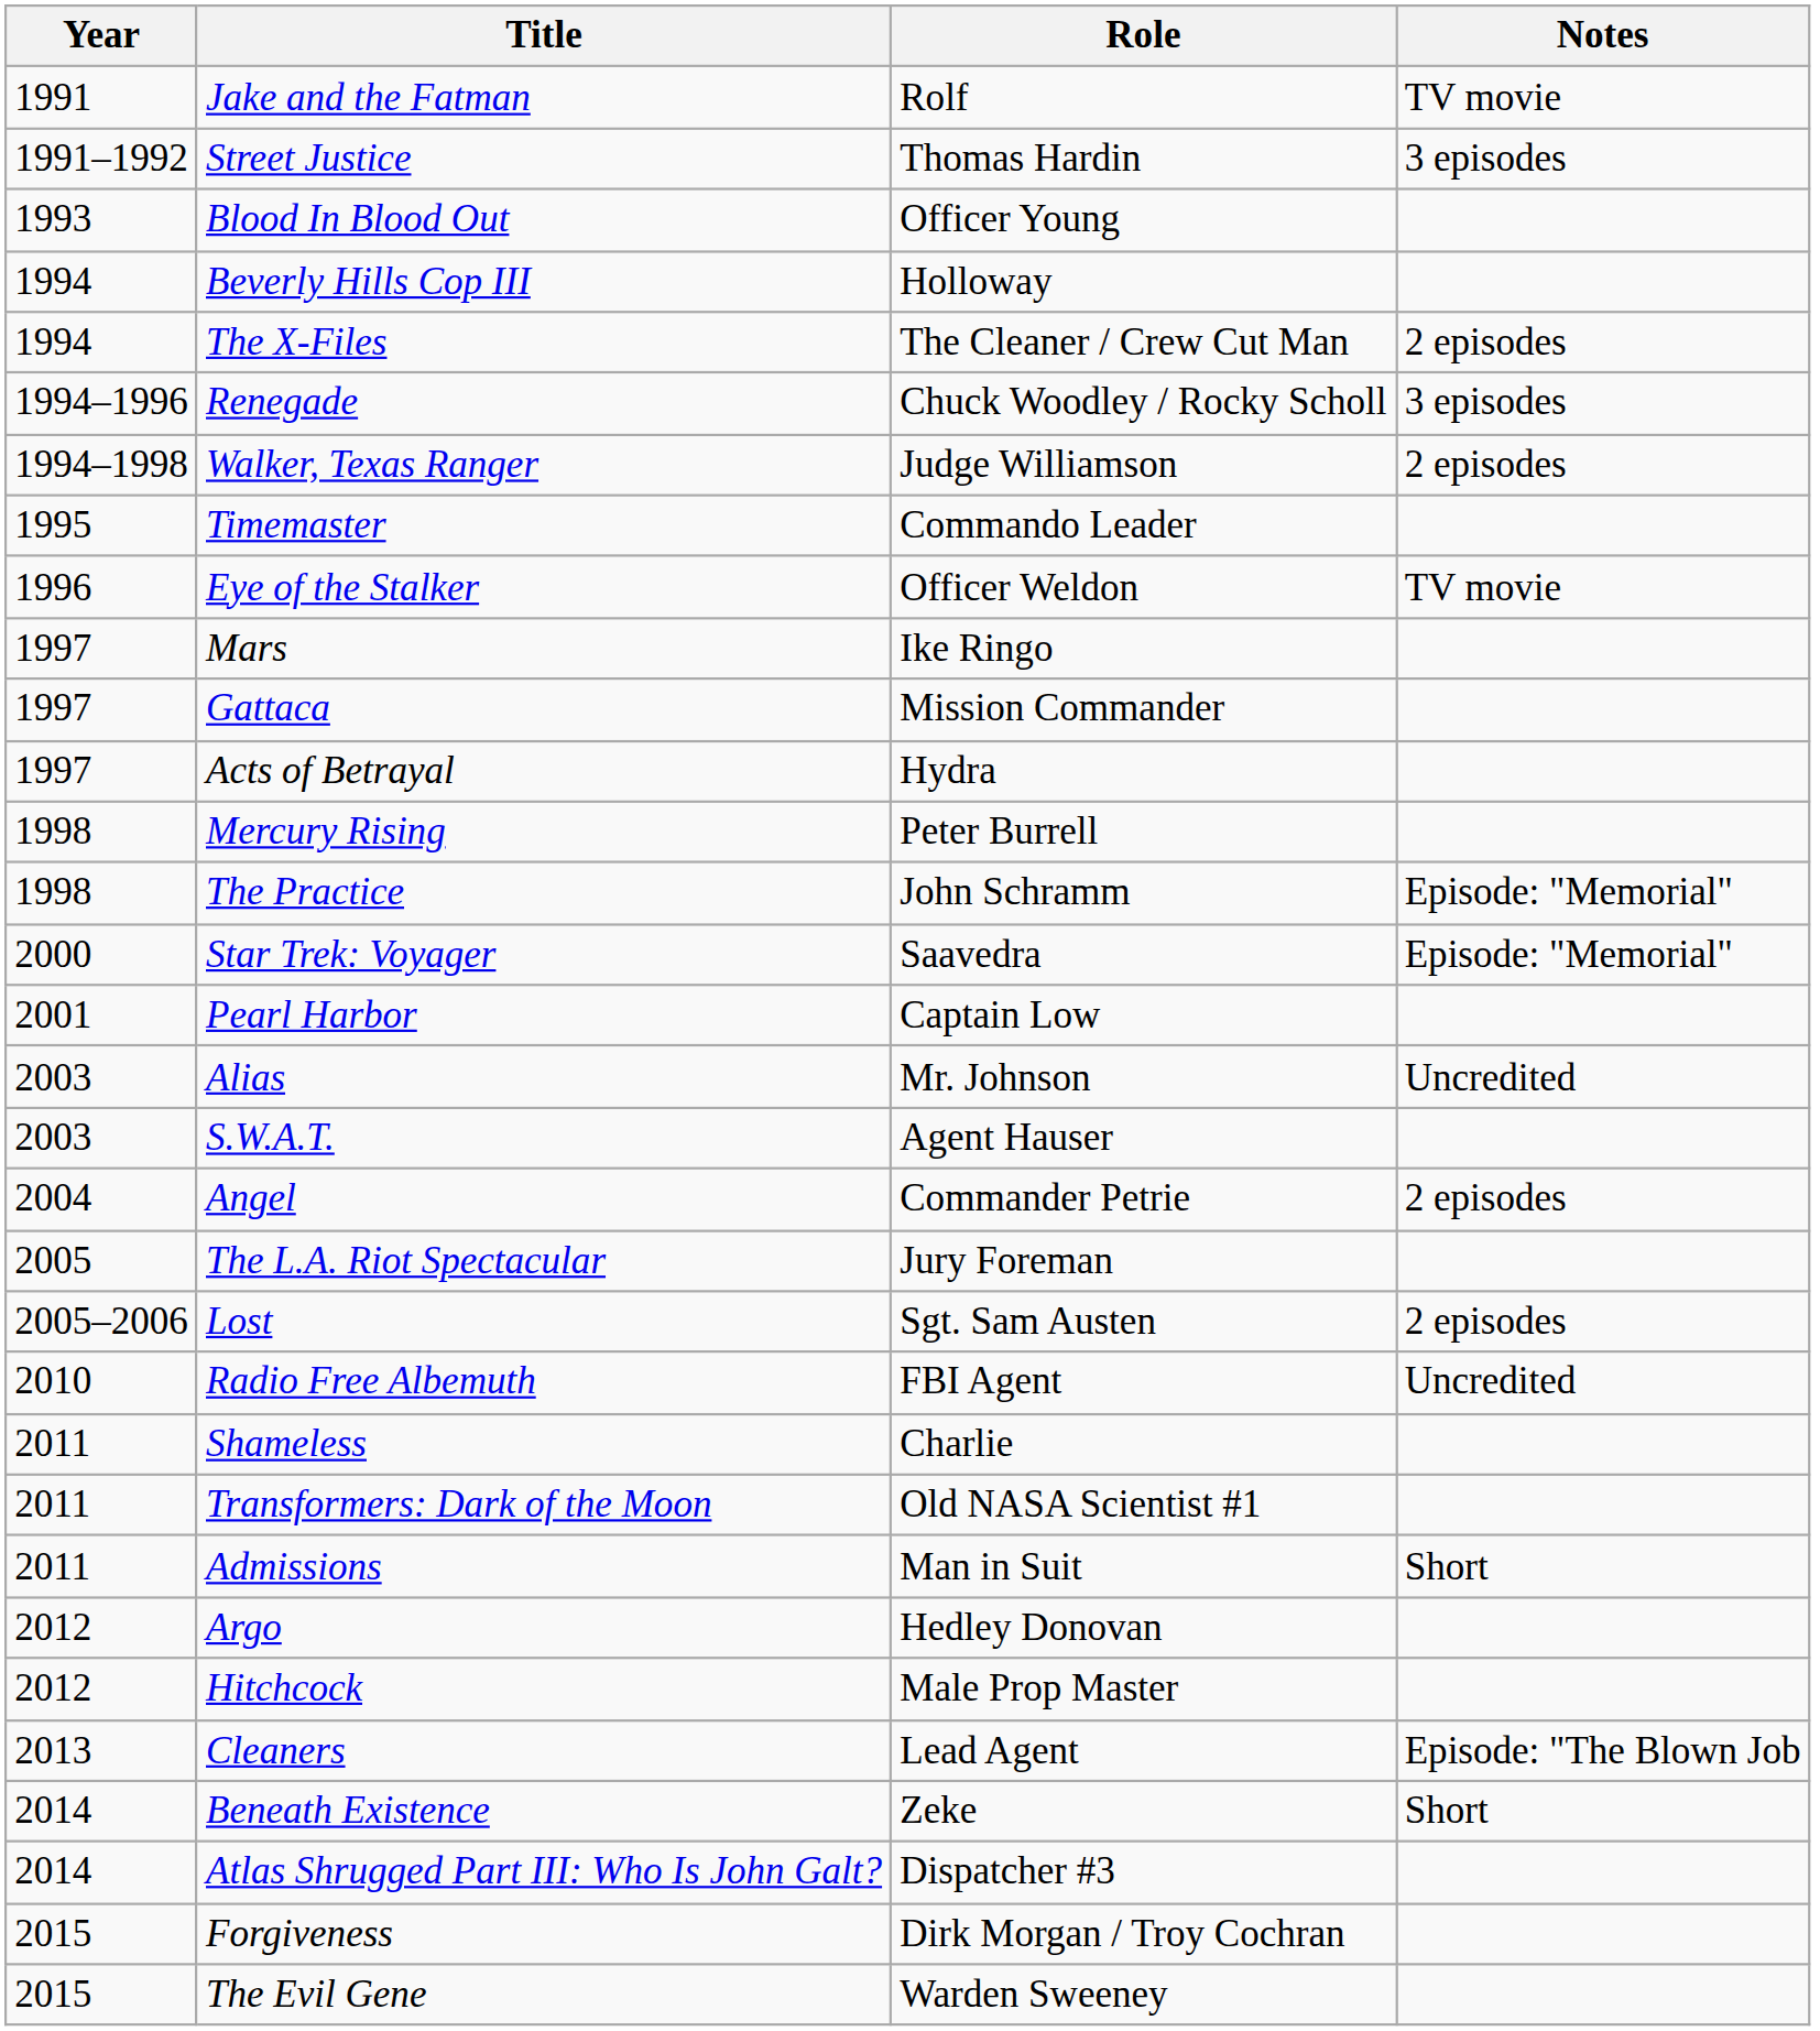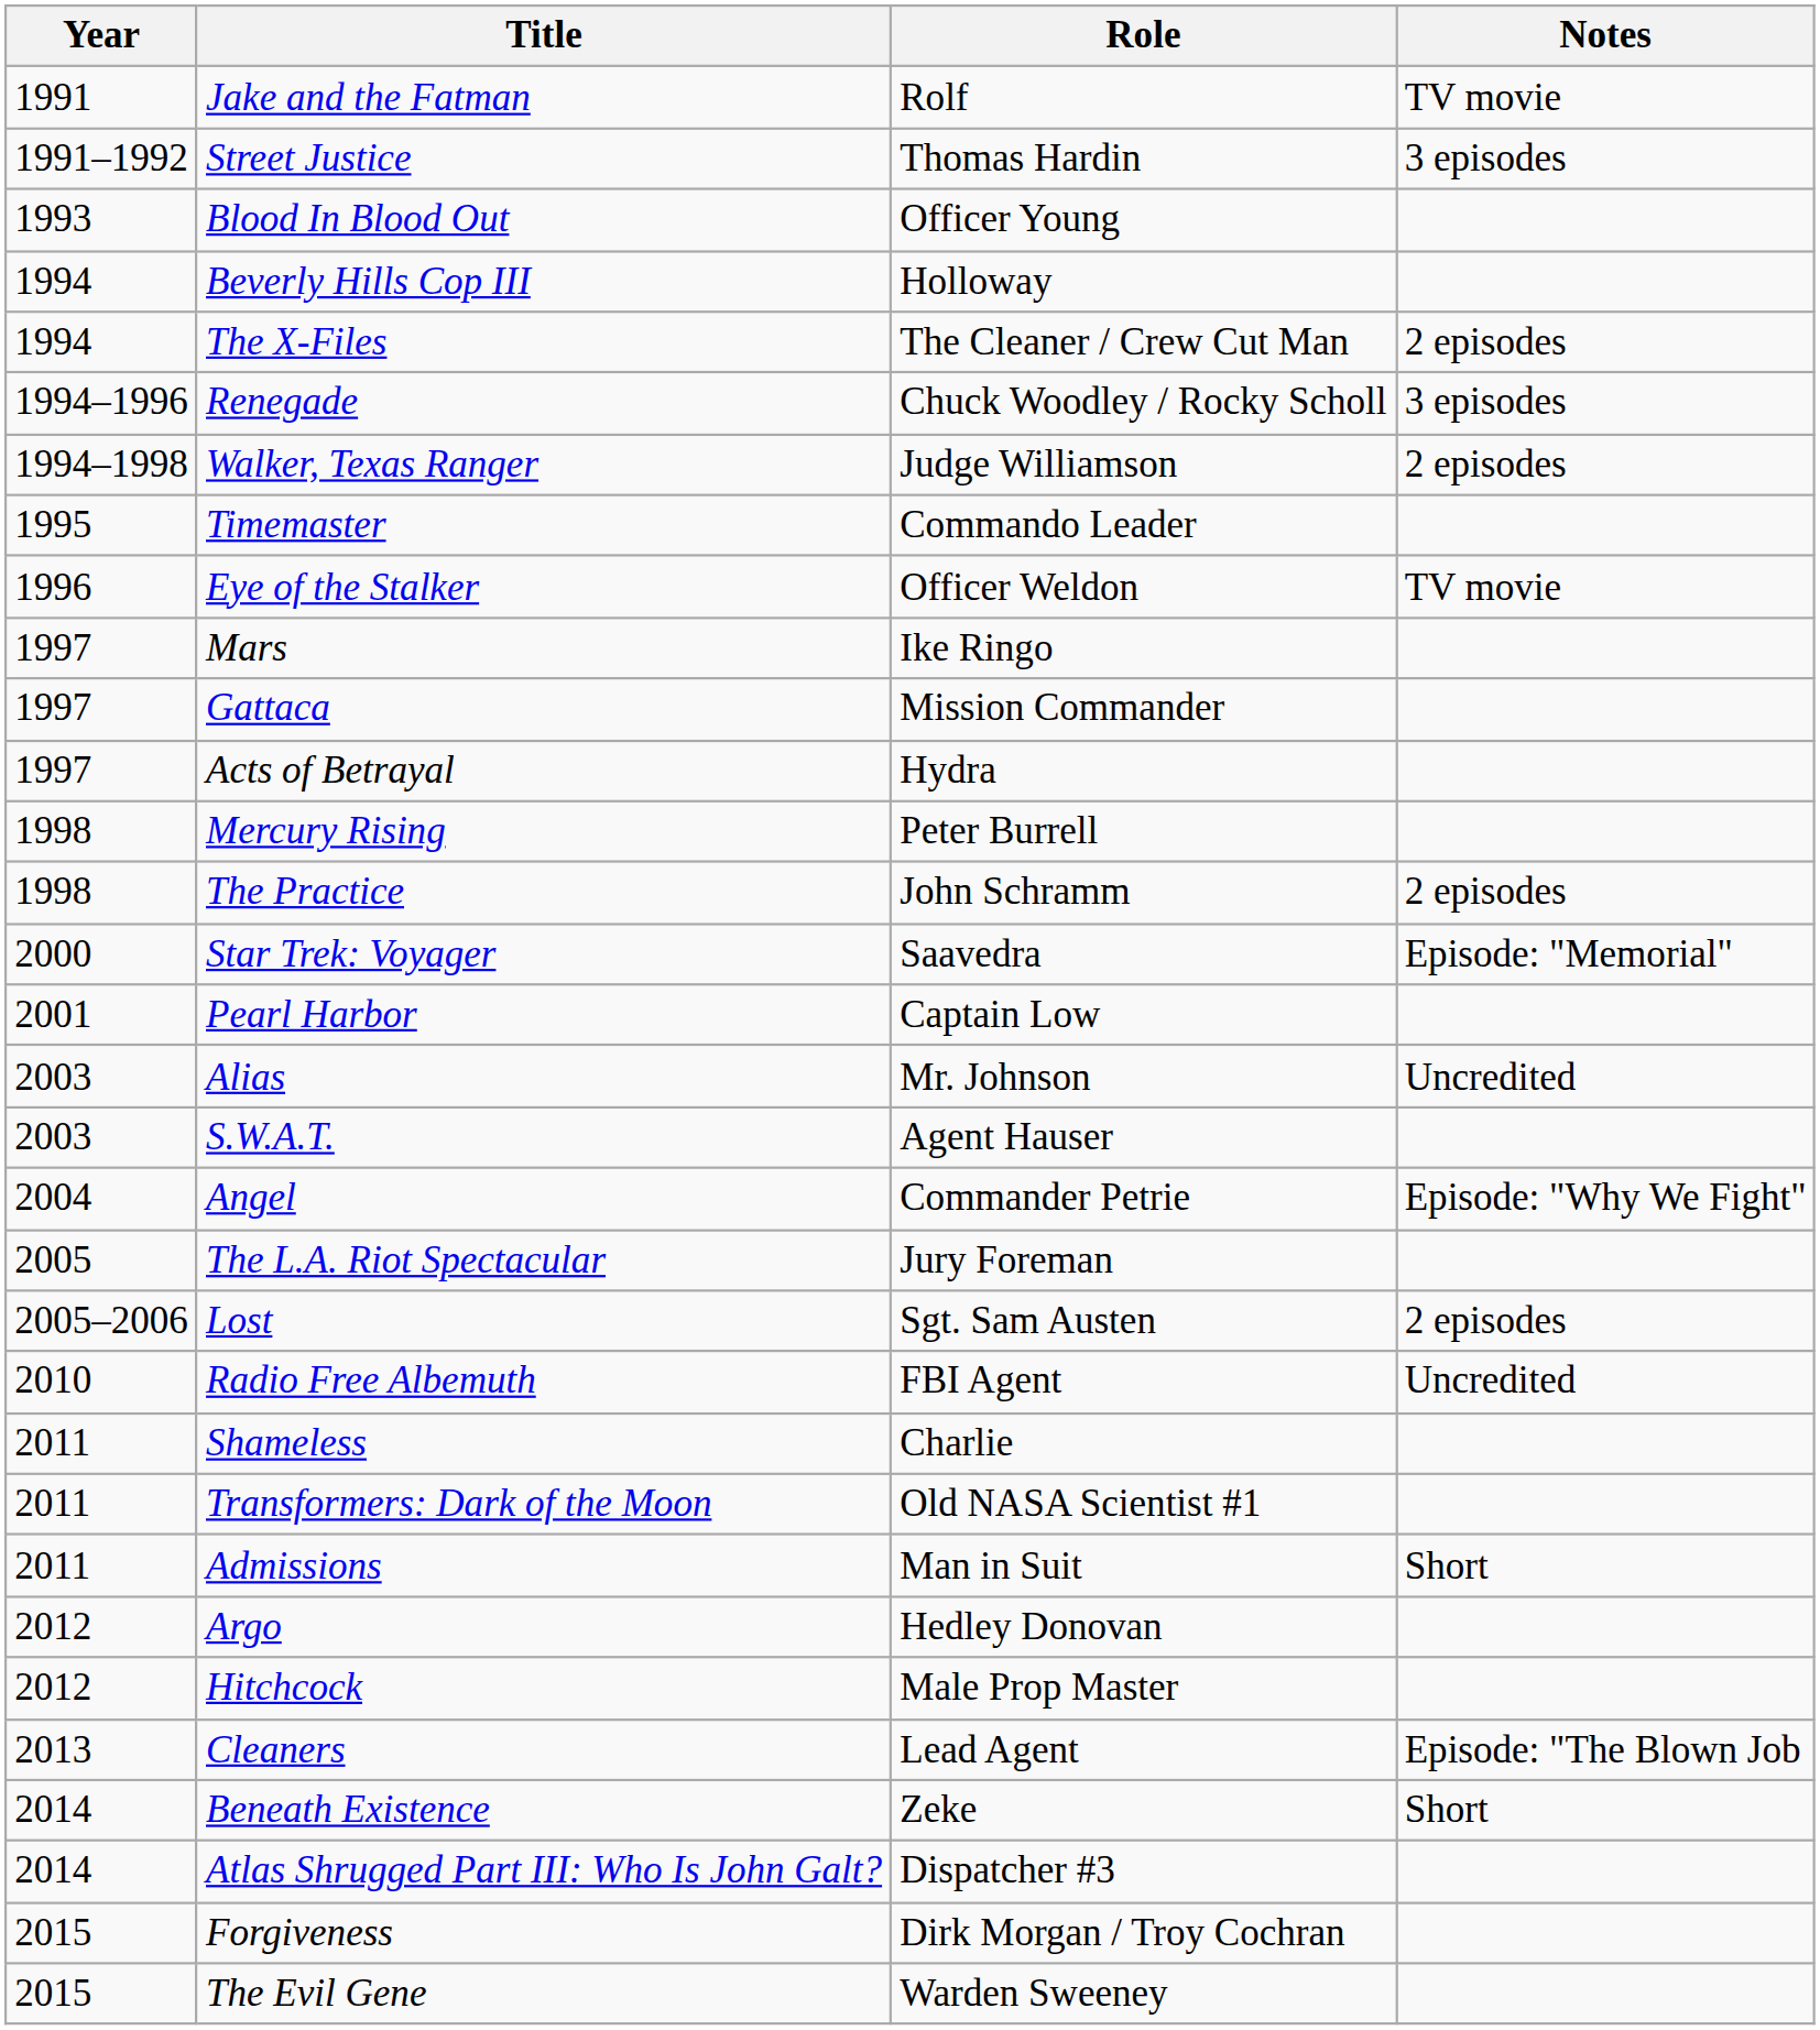 <table class="wikitable">
 <tr>
 <th>Year</th>
 <th>Title</th>
 <th>Role</th>
 <th>Notes</th>
 </tr>
 <tr>
 <td>1991</td>
 <td><em><a href='#'>Jake and the Fatman</a></em></td>
 <td>Rolf</td>
 <td>TV movie</td>
 </tr>
 <tr>
 <td>1991–1992</td>
 <td><em><a href='#'>Street Justice</a></em></td>
 <td>Thomas Hardin</td>
 <td>3 episodes</td>
 </tr>
 <tr>
 <td>1993</td>
 <td><em><a href='#'>Blood In Blood Out</a></em></td>
 <td>Officer Young</td>
 <td></td>
 </tr>
 <tr>
 <td>1994</td>
 <td><em><a href='#'>Beverly Hills Cop III</a></em></td>
 <td>Holloway</td>
 <td></td>
 </tr>
 <tr>
 <td>1994</td>
 <td><em><a href='#'>The X-Files</a></em></td>
 <td>The Cleaner / Crew Cut Man</td>
 <td>2 episodes</td>
 </tr>
 <tr>
 <td>1994–1996</td>
 <td><em><a href='#'>Renegade</a></em></td>
 <td>Chuck Woodley / Rocky Scholl</td>
 <td>3 episodes</td>
 </tr>
 <tr>
 <td>1994–1998</td>
 <td><em><a href='#'>Walker, Texas Ranger</a></em></td>
 <td>Judge Williamson</td>
 <td>2 episodes</td>
 </tr>
 <tr>
 <td>1995</td>
 <td><em><a href='#'>Timemaster</a></em></td>
 <td>Commando Leader</td>
 <td></td>
 </tr>
 <tr>
 <td>1996</td>
 <td><em><a href='#'>Eye of the Stalker</a></em></td>
 <td>Officer Weldon</td>
 <td>TV movie</td>
 </tr>
 <tr>
 <td>1997</td>
 <td><em>Mars</em></td>
 <td>Ike Ringo</td>
 <td></td>
 </tr>
 <tr>
 <td>1997</td>
 <td><em><a href='#'>Gattaca</a></em></td>
 <td>Mission Commander</td>
 <td></td>
 </tr>
 <tr>
 <td>1997</td>
 <td><em>Acts of Betrayal</em></td>
 <td>Hydra</td>
 <td></td>
 </tr>
 <tr>
 <td>1998</td>
 <td><em><a href='#'>Mercury Rising</a></em></td>
 <td>Peter Burrell</td>
 <td></td>
 </tr>
 <tr>
 <td>1998</td>
 <td><em><a href='#'>The Practice</a></em></td>
 <td>John Schramm</td>
-<td>Episode: "Memorial"</td>
+<td>2 episodes</td>
 </tr>
 <tr>
 <td>2000</td>
 <td><em><a href='#'>Star Trek: Voyager</a></em></td>
 <td>Saavedra</td>
 <td>Episode: "Memorial"</td>
 </tr>
 <tr>
 <td>2001</td>
 <td><em><a href='#'>Pearl Harbor</a></em></td>
 <td>Captain Low</td>
 <td></td>
 </tr>
 <tr>
 <td>2003</td>
 <td><em><a href='#'>Alias</a></em></td>
 <td>Mr. Johnson</td>
 <td>Uncredited</td>
 </tr>
 <tr>
 <td>2003</td>
 <td><em><a href='#'>S.W.A.T.</a></em></td>
 <td>Agent Hauser</td>
 <td></td>
 </tr>
 <tr>
 <td>2004</td>
 <td><em><a href='#'>Angel</a></em></td>
 <td>Commander Petrie</td>
-<td>2 episodes</td>
+<td>Episode: "Why We Fight"</td>
 </tr>
 <tr>
 <td>2005</td>
 <td><em><a href='#'>The L.A. Riot Spectacular</a></em></td>
 <td>Jury Foreman</td>
 <td></td>
 </tr>
 <tr>
 <td>2005–2006</td>
 <td><em><a href='#'>Lost</a></em></td>
 <td>Sgt. Sam Austen</td>
 <td>2 episodes</td>
 </tr>
 <tr>
 <td>2010</td>
 <td><em><a href='#'>Radio Free Albemuth</a></em></td>
 <td>FBI Agent</td>
 <td>Uncredited</td>
 </tr>
 <tr>
 <td>2011</td>
 <td><em><a href='#'>Shameless</a></em></td>
 <td>Charlie</td>
 <td></td>
 </tr>
 <tr>
 <td>2011</td>
 <td><em><a href='#'>Transformers: Dark of the Moon</a></em></td>
 <td>Old NASA Scientist #1</td>
 <td></td>
 </tr>
 <tr>
 <td>2011</td>
 <td><em><a href='#'>Admissions</a></em></td>
 <td>Man in Suit</td>
 <td>Short</td>
 </tr>
 <tr>
 <td>2012</td>
 <td><em><a href='#'>Argo</a></em></td>
 <td>Hedley Donovan</td>
 <td></td>
 </tr>
 <tr>
 <td>2012</td>
 <td><em><a href='#'>Hitchcock</a></em></td>
 <td>Male Prop Master</td>
 <td></td>
 </tr>
 <tr>
 <td>2013</td>
 <td><em><a href='#'>Cleaners</a></em></td>
 <td>Lead Agent</td>
 <td>Episode: "The Blown Job</td>
 </tr>
 <tr>
 <td>2014</td>
 <td><em><a href='#'>Beneath Existence</a></em></td>
 <td>Zeke</td>
 <td>Short</td>
 </tr>
 <tr>
 <td>2014</td>
 <td><em><a href='#'>Atlas Shrugged Part III: Who Is John Galt?</a></em></td>
 <td>Dispatcher #3</td>
 <td></td>
 </tr>
 <tr>
 <td>2015</td>
 <td><em>Forgiveness</em></td>
 <td>Dirk Morgan / Troy Cochran</td>
 <td></td>
 </tr>
 <tr>
 <td>2015</td>
 <td><em>The Evil Gene</em></td>
 <td>Warden Sweeney</td>
 <td></td>
 </tr>
 </table>
